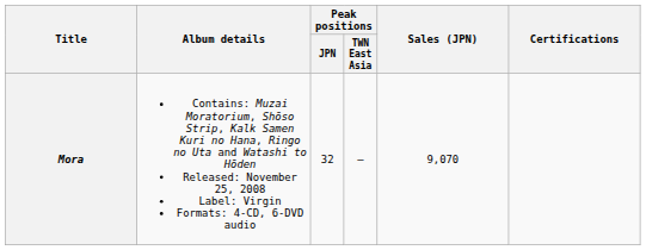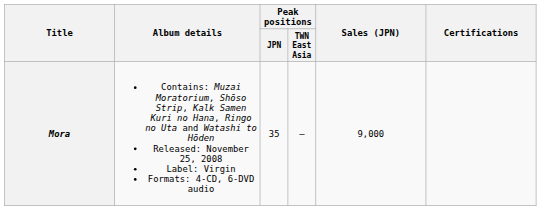 <table class="wikitable plainrowheaders" style="text-align:center;">
 <tr>
 <th style="width:12em;" rowspan="2">Title</th>
 <th style="width:16em;" rowspan="2">Album details</th>
 <th colspan="2">Peak positions</th>
 <th style="width:12em;" rowspan="2">Sales (JPN)</th>
 <th style="width:12em;" rowspan="2">Certifications</th>
 </tr>
 <tr>
 <th scope="col" style="width:3em;font-size:90%;">JPN<br></th>
 <th scope="col" style="width:3em;font-size:90%;">TWN East Asia<br></th>
 </tr>
 <tr>
 <th scope="row"><em>Mora</em></th>
 <td><br><ul><li>Contains: <em>Muzai Moratorium</em>, <em>Shōso Strip</em>, <em>Kalk Samen Kuri no Hana</em>, <em>Ringo no Uta</em> and <em>Watashi to Hōden</em></li><li>Released: November 25, 2008 </li><li>Label: Virgin</li><li>Formats: 4-CD, 6-DVD audio</li></ul></td>
-<td>32</td>
+<td>35</td>
 <td>—</td>
-<td>9,070</td>
+<td>9,000</td>
 <td align="left"></td>
 </tr>
 </table>
